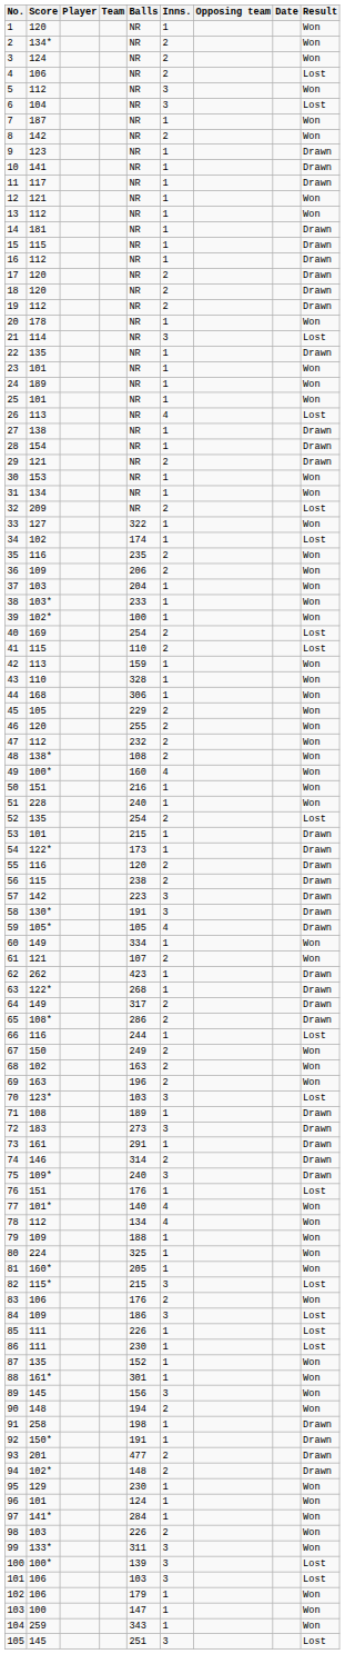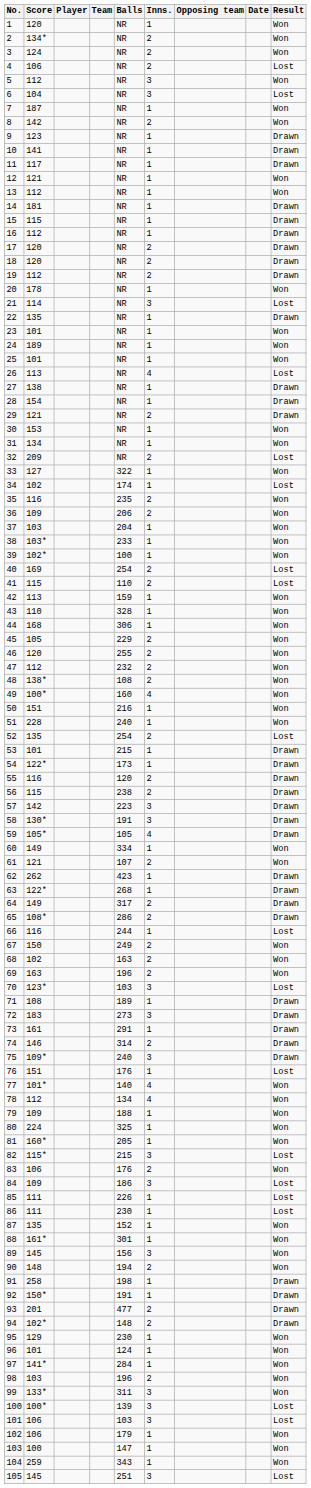 <table class="wikitable sortable" style="font-size:95%">
 <tr>
 <th>No.</th>
 <th>Score</th>
 <th>Player</th>
 <th>Team</th>
 <th>Balls</th>
 <th>Inns.</th>
 <th>Opposing team</th>
 <th>Date</th>
 <th>Result</th>
 </tr>
 <tr>
 <td>1</td>
 <td>120</td>
 <td></td>
 <td></td>
 <td> NR</td>
 <td>1</td>
 <td></td>
 <td></td>
 <td>Won</td>
 </tr>
 <tr>
 <td>2</td>
 <td>134*</td>
 <td></td>
 <td></td>
 <td> NR</td>
 <td>2</td>
 <td></td>
 <td></td>
 <td>Won</td>
 </tr>
 <tr>
 <td>3</td>
 <td>124</td>
 <td></td>
 <td></td>
 <td> NR</td>
 <td>2</td>
 <td></td>
 <td></td>
 <td>Won</td>
 </tr>
 <tr>
 <td>4</td>
 <td>106</td>
 <td> </td>
 <td></td>
 <td> NR</td>
 <td>2</td>
 <td></td>
 <td></td>
 <td>Lost</td>
 </tr>
 <tr>
 <td>5</td>
 <td>112</td>
 <td></td>
 <td></td>
 <td> NR</td>
 <td>3</td>
 <td></td>
 <td></td>
 <td>Won</td>
 </tr>
 <tr>
 <td>6</td>
 <td>104</td>
 <td> </td>
 <td></td>
 <td> NR</td>
 <td>3</td>
 <td></td>
 <td></td>
 <td>Lost</td>
 </tr>
 <tr>
 <td>7</td>
 <td>187</td>
 <td></td>
 <td></td>
 <td> NR</td>
 <td>1</td>
 <td></td>
 <td></td>
 <td>Won</td>
 </tr>
 <tr>
 <td>8</td>
 <td>142</td>
 <td></td>
 <td></td>
 <td> NR</td>
 <td>2</td>
 <td></td>
 <td></td>
 <td>Won</td>
 </tr>
 <tr>
 <td>9</td>
 <td>123</td>
 <td> </td>
 <td></td>
 <td> NR</td>
 <td>1</td>
 <td></td>
 <td></td>
 <td>Drawn</td>
 </tr>
 <tr>
 <td>10</td>
 <td>141</td>
 <td></td>
 <td></td>
 <td> NR</td>
 <td>1</td>
 <td></td>
 <td></td>
 <td>Drawn</td>
 </tr>
 <tr>
 <td>11</td>
 <td>117</td>
 <td></td>
 <td></td>
 <td> NR</td>
 <td>1</td>
 <td></td>
 <td></td>
 <td>Drawn</td>
 </tr>
 <tr>
 <td>12</td>
 <td>121</td>
 <td></td>
 <td></td>
 <td> NR</td>
 <td>1</td>
 <td></td>
 <td></td>
 <td>Won</td>
 </tr>
 <tr>
 <td>13</td>
 <td>112</td>
 <td></td>
 <td></td>
 <td> NR</td>
 <td>1</td>
 <td></td>
 <td></td>
 <td>Won</td>
 </tr>
 <tr>
 <td>14</td>
 <td>181</td>
 <td></td>
 <td></td>
 <td> NR</td>
 <td>1</td>
 <td></td>
 <td></td>
 <td>Drawn</td>
 </tr>
 <tr>
 <td>15</td>
 <td>115</td>
 <td></td>
 <td></td>
 <td> NR</td>
 <td>1</td>
 <td></td>
 <td></td>
 <td>Drawn</td>
 </tr>
 <tr>
 <td>16</td>
 <td>112</td>
 <td></td>
 <td></td>
 <td> NR</td>
 <td>1</td>
 <td></td>
 <td></td>
 <td>Drawn</td>
 </tr>
 <tr>
 <td>17</td>
 <td>120</td>
 <td> </td>
 <td></td>
 <td> NR</td>
 <td>2</td>
 <td></td>
 <td></td>
 <td>Drawn</td>
 </tr>
 <tr>
 <td>18</td>
 <td>120</td>
 <td> </td>
 <td></td>
 <td> NR</td>
 <td>2</td>
 <td></td>
 <td></td>
 <td>Drawn</td>
 </tr>
 <tr>
 <td>19</td>
 <td>112</td>
 <td> </td>
 <td></td>
 <td> NR</td>
 <td>2</td>
 <td></td>
 <td></td>
 <td>Drawn</td>
 </tr>
 <tr>
 <td>20</td>
 <td>178</td>
 <td></td>
 <td></td>
 <td> NR</td>
 <td>1</td>
 <td></td>
 <td></td>
 <td>Won</td>
 </tr>
 <tr>
 <td>21</td>
 <td>114</td>
 <td> </td>
 <td></td>
 <td> NR</td>
 <td>3</td>
 <td></td>
 <td></td>
 <td>Lost</td>
 </tr>
 <tr>
 <td>22</td>
 <td>135</td>
 <td></td>
 <td></td>
 <td> NR</td>
 <td>1</td>
 <td></td>
 <td></td>
 <td>Drawn</td>
 </tr>
 <tr>
 <td>23</td>
 <td>101</td>
 <td></td>
 <td></td>
 <td> NR</td>
 <td>1</td>
 <td></td>
 <td></td>
 <td>Won</td>
 </tr>
 <tr>
 <td>24</td>
 <td>189</td>
 <td></td>
 <td></td>
 <td> NR</td>
 <td>1</td>
 <td></td>
 <td></td>
 <td>Won</td>
 </tr>
 <tr>
 <td>25</td>
 <td>101</td>
 <td></td>
 <td></td>
 <td> NR</td>
 <td>1</td>
 <td></td>
 <td></td>
 <td>Won</td>
 </tr>
 <tr>
 <td>26</td>
 <td>113</td>
 <td></td>
 <td></td>
 <td> NR</td>
 <td>4</td>
 <td></td>
 <td></td>
 <td>Lost</td>
 </tr>
 <tr>
 <td>27</td>
 <td>138</td>
 <td> </td>
 <td></td>
 <td> NR</td>
 <td>1</td>
 <td></td>
 <td></td>
 <td>Drawn</td>
 </tr>
 <tr>
 <td>28</td>
 <td>154</td>
 <td></td>
 <td></td>
 <td> NR</td>
 <td>1</td>
 <td></td>
 <td></td>
 <td>Drawn</td>
 </tr>
 <tr>
 <td>29</td>
 <td>121</td>
 <td></td>
 <td></td>
 <td> NR</td>
 <td>2</td>
 <td></td>
 <td></td>
 <td>Drawn</td>
 </tr>
 <tr>
 <td>30</td>
 <td>153</td>
 <td></td>
 <td></td>
 <td> NR</td>
 <td>1</td>
 <td></td>
 <td></td>
 <td>Won</td>
 </tr>
 <tr>
 <td>31</td>
 <td>134</td>
 <td></td>
 <td></td>
 <td> NR</td>
 <td>1</td>
 <td></td>
 <td></td>
 <td>Won</td>
 </tr>
 <tr>
 <td>32</td>
 <td>209</td>
 <td></td>
 <td></td>
 <td> NR</td>
 <td>2</td>
 <td></td>
 <td></td>
 <td>Lost</td>
 </tr>
 <tr>
 <td>33</td>
 <td>127</td>
 <td> </td>
 <td></td>
 <td> 322</td>
 <td>1</td>
 <td></td>
 <td></td>
 <td>Won</td>
 </tr>
 <tr>
 <td>34</td>
 <td>102</td>
 <td></td>
 <td></td>
 <td> 174</td>
 <td>1</td>
 <td></td>
 <td></td>
 <td>Lost</td>
 </tr>
 <tr>
 <td>35</td>
 <td>116</td>
 <td></td>
 <td></td>
 <td> 235</td>
 <td>2</td>
 <td></td>
 <td></td>
 <td>Won</td>
 </tr>
 <tr>
 <td>36</td>
 <td>109</td>
 <td></td>
 <td></td>
 <td> 206</td>
 <td>2</td>
 <td></td>
 <td></td>
 <td>Won</td>
 </tr>
 <tr>
 <td>37</td>
 <td>103</td>
 <td></td>
 <td></td>
 <td> 204</td>
 <td>1</td>
 <td></td>
 <td></td>
 <td>Won</td>
 </tr>
 <tr>
 <td>38</td>
 <td>103*</td>
 <td></td>
 <td></td>
 <td> 233</td>
 <td>1</td>
 <td></td>
 <td></td>
 <td>Won</td>
 </tr>
 <tr>
 <td>39</td>
 <td>102*</td>
 <td></td>
 <td></td>
 <td> 100</td>
 <td>1</td>
 <td></td>
 <td></td>
 <td>Won</td>
 </tr>
 <tr>
 <td>40</td>
 <td>169</td>
 <td> </td>
 <td></td>
 <td> 254</td>
 <td>2</td>
 <td></td>
 <td></td>
 <td>Lost</td>
 </tr>
 <tr>
 <td>41</td>
 <td>115</td>
 <td></td>
 <td></td>
 <td> 110</td>
 <td>2</td>
 <td></td>
 <td></td>
 <td>Lost</td>
 </tr>
 <tr>
 <td>42</td>
 <td>113</td>
 <td> </td>
 <td></td>
 <td> 159</td>
 <td>1</td>
 <td></td>
 <td></td>
 <td>Won</td>
 </tr>
 <tr>
 <td>43</td>
 <td>110</td>
 <td> </td>
 <td></td>
 <td> 328</td>
 <td>1</td>
 <td></td>
 <td></td>
 <td>Won</td>
 </tr>
 <tr>
 <td>44</td>
 <td>168</td>
 <td> </td>
 <td></td>
 <td> 306</td>
 <td>1</td>
 <td></td>
 <td></td>
 <td>Won</td>
 </tr>
 <tr>
 <td>45</td>
 <td>105</td>
 <td> </td>
 <td></td>
 <td> 229</td>
 <td>2</td>
 <td></td>
 <td></td>
 <td>Won</td>
 </tr>
 <tr>
 <td>46</td>
 <td>120</td>
 <td> </td>
 <td></td>
 <td> 255</td>
 <td>2</td>
 <td></td>
 <td></td>
 <td>Won</td>
 </tr>
 <tr>
 <td>47</td>
 <td>112</td>
 <td> </td>
 <td></td>
 <td> 232</td>
 <td>2</td>
 <td></td>
 <td></td>
 <td>Won</td>
 </tr>
 <tr>
 <td>48</td>
 <td>138*</td>
 <td></td>
 <td></td>
 <td> 108</td>
 <td>2</td>
 <td></td>
 <td></td>
 <td>Won</td>
 </tr>
 <tr>
 <td>49</td>
 <td>100*</td>
 <td></td>
 <td></td>
 <td> 160</td>
 <td>4</td>
 <td></td>
 <td></td>
 <td>Won</td>
 </tr>
 <tr>
 <td>50</td>
 <td>151</td>
 <td> </td>
 <td></td>
 <td> 216</td>
 <td>1</td>
 <td></td>
 <td></td>
 <td>Won</td>
 </tr>
 <tr>
 <td>51</td>
 <td>228</td>
 <td> </td>
 <td></td>
 <td> 240</td>
 <td>1</td>
 <td></td>
 <td></td>
 <td>Won</td>
 </tr>
 <tr>
 <td>52</td>
 <td>135</td>
 <td></td>
 <td></td>
 <td> 254</td>
 <td>2</td>
 <td></td>
 <td></td>
 <td>Lost</td>
 </tr>
 <tr>
 <td>53</td>
 <td>101</td>
 <td></td>
 <td></td>
 <td> 215</td>
 <td>1</td>
 <td></td>
 <td></td>
 <td>Drawn</td>
 </tr>
 <tr>
 <td>54</td>
 <td>122*</td>
 <td></td>
 <td></td>
 <td> 173</td>
 <td>1</td>
 <td></td>
 <td></td>
 <td>Drawn</td>
 </tr>
 <tr>
 <td>55</td>
 <td>116</td>
 <td></td>
 <td></td>
 <td> 120</td>
 <td>2</td>
 <td></td>
 <td></td>
 <td>Drawn</td>
 </tr>
 <tr>
 <td>56</td>
 <td>115</td>
 <td></td>
 <td></td>
 <td> 238</td>
 <td>2</td>
 <td></td>
 <td></td>
 <td>Drawn</td>
 </tr>
 <tr>
 <td>57</td>
 <td>142</td>
 <td> </td>
 <td></td>
 <td> 223</td>
 <td>3</td>
 <td></td>
 <td></td>
 <td>Drawn</td>
 </tr>
 <tr>
 <td>58</td>
 <td>130*</td>
 <td> </td>
 <td></td>
 <td> 191</td>
 <td>3</td>
 <td></td>
 <td></td>
 <td>Drawn</td>
 </tr>
 <tr>
 <td>59</td>
 <td>105*</td>
 <td></td>
 <td></td>
 <td> 105</td>
 <td>4</td>
 <td></td>
 <td></td>
 <td>Drawn</td>
 </tr>
 <tr>
 <td>60</td>
 <td>149</td>
 <td> </td>
 <td></td>
 <td> 334</td>
 <td>1</td>
 <td></td>
 <td></td>
 <td>Won</td>
 </tr>
 <tr>
 <td>61</td>
 <td>121</td>
 <td> </td>
 <td></td>
 <td> 107</td>
 <td>2</td>
 <td></td>
 <td></td>
 <td>Won</td>
 </tr>
 <tr>
 <td>62</td>
 <td>262</td>
 <td></td>
 <td></td>
 <td> 423</td>
 <td>1</td>
 <td></td>
 <td></td>
 <td>Drawn</td>
 </tr>
 <tr>
 <td>63</td>
 <td>122*</td>
 <td></td>
 <td></td>
 <td> 268</td>
 <td>1</td>
 <td></td>
 <td></td>
 <td>Drawn</td>
 </tr>
 <tr>
 <td>64</td>
 <td>149</td>
 <td> </td>
 <td></td>
 <td> 317</td>
 <td>2</td>
 <td></td>
 <td></td>
 <td>Drawn</td>
 </tr>
 <tr>
 <td>65</td>
 <td>108*</td>
 <td> </td>
 <td></td>
 <td> 286</td>
 <td>2</td>
 <td></td>
 <td></td>
 <td>Drawn</td>
 </tr>
 <tr>
 <td>66</td>
 <td>116</td>
 <td></td>
 <td></td>
 <td> 244</td>
 <td>1</td>
 <td></td>
 <td></td>
 <td>Lost</td>
 </tr>
 <tr>
 <td>67</td>
 <td>150</td>
 <td> </td>
 <td></td>
 <td> 249</td>
 <td>2</td>
 <td></td>
 <td></td>
 <td>Won</td>
 </tr>
 <tr>
 <td>68</td>
 <td>102</td>
 <td> </td>
 <td></td>
 <td> 163</td>
 <td>2</td>
 <td></td>
 <td></td>
 <td>Won</td>
 </tr>
 <tr>
 <td>69</td>
 <td>163</td>
 <td> </td>
 <td></td>
 <td> 196</td>
 <td>2</td>
 <td></td>
 <td></td>
 <td>Won</td>
 </tr>
 <tr>
 <td>70</td>
 <td>123*</td>
 <td></td>
 <td></td>
 <td> 103</td>
 <td>3</td>
 <td></td>
 <td></td>
 <td>Lost</td>
 </tr>
 <tr>
 <td>71</td>
 <td>108</td>
 <td> </td>
 <td></td>
 <td> 189</td>
 <td>1</td>
 <td></td>
 <td></td>
 <td>Drawn</td>
 </tr>
 <tr>
 <td>72</td>
 <td>183</td>
 <td> </td>
 <td></td>
 <td> 273</td>
 <td>3</td>
 <td></td>
 <td></td>
 <td>Drawn</td>
 </tr>
 <tr>
 <td>73</td>
 <td>161</td>
 <td> </td>
 <td></td>
 <td> 291</td>
 <td>1</td>
 <td></td>
 <td></td>
 <td>Drawn</td>
 </tr>
 <tr>
 <td>74</td>
 <td>146</td>
 <td> </td>
 <td></td>
 <td> 314</td>
 <td>2</td>
 <td></td>
 <td></td>
 <td>Drawn</td>
 </tr>
 <tr>
 <td>75</td>
 <td>109*</td>
 <td> </td>
 <td></td>
 <td> 240</td>
 <td>3</td>
 <td></td>
 <td></td>
 <td>Drawn</td>
 </tr>
 <tr>
 <td>76</td>
 <td>151</td>
 <td> </td>
 <td></td>
 <td> 176</td>
 <td>1</td>
 <td></td>
 <td></td>
 <td>Lost</td>
 </tr>
 <tr>
 <td>77</td>
 <td>101*</td>
 <td> </td>
 <td></td>
 <td> 140</td>
 <td>4</td>
 <td></td>
 <td></td>
 <td>Won</td>
 </tr>
 <tr>
 <td>78</td>
 <td>112</td>
 <td> </td>
 <td></td>
 <td> 134</td>
 <td>4</td>
 <td></td>
 <td></td>
 <td>Won</td>
 </tr>
 <tr>
 <td>79</td>
 <td>109</td>
 <td> </td>
 <td></td>
 <td> 188</td>
 <td>1</td>
 <td></td>
 <td></td>
 <td>Won</td>
 </tr>
 <tr>
 <td>80</td>
 <td>224</td>
 <td> </td>
 <td></td>
 <td> 325</td>
 <td>1</td>
 <td></td>
 <td></td>
 <td>Won</td>
 </tr>
 <tr>
 <td>81</td>
 <td>160*</td>
 <td> </td>
 <td></td>
 <td> 205</td>
 <td>1</td>
 <td></td>
 <td></td>
 <td>Won</td>
 </tr>
 <tr>
 <td>82</td>
 <td>115*</td>
 <td></td>
 <td></td>
 <td> 215</td>
 <td>3</td>
 <td></td>
 <td></td>
 <td>Lost</td>
 </tr>
 <tr>
 <td>83</td>
 <td>106</td>
 <td> </td>
 <td></td>
 <td> 176</td>
 <td>2</td>
 <td></td>
 <td></td>
 <td>Won</td>
 </tr>
 <tr>
 <td>84</td>
 <td>109</td>
 <td></td>
 <td></td>
 <td> 186</td>
 <td>3</td>
 <td></td>
 <td></td>
 <td>Lost</td>
 </tr>
 <tr>
 <td>85</td>
 <td>111</td>
 <td></td>
 <td></td>
 <td> 226</td>
 <td>1</td>
 <td></td>
 <td></td>
 <td>Lost</td>
 </tr>
 <tr>
 <td>86</td>
 <td>111</td>
 <td></td>
 <td></td>
 <td> 230</td>
 <td>1</td>
 <td></td>
 <td></td>
 <td>Lost</td>
 </tr>
 <tr>
 <td>87</td>
 <td>135</td>
 <td> </td>
 <td></td>
 <td> 152</td>
 <td>1</td>
 <td></td>
 <td></td>
 <td>Won</td>
 </tr>
 <tr>
 <td>88</td>
 <td>161*</td>
 <td> </td>
 <td></td>
 <td> 301</td>
 <td>1</td>
 <td></td>
 <td></td>
 <td>Won</td>
 </tr>
 <tr>
 <td>89</td>
 <td>145</td>
 <td> </td>
 <td></td>
 <td> 156</td>
 <td>3</td>
 <td></td>
 <td></td>
 <td>Won</td>
 </tr>
 <tr>
 <td>90</td>
 <td>148</td>
 <td> </td>
 <td></td>
 <td> 194</td>
 <td>2</td>
 <td></td>
 <td></td>
 <td>Won</td>
 </tr>
 <tr>
 <td>91</td>
 <td>258</td>
 <td></td>
 <td></td>
 <td> 198</td>
 <td>1</td>
 <td></td>
 <td></td>
 <td>Drawn</td>
 </tr>
 <tr>
 <td>92</td>
 <td>150*</td>
 <td></td>
 <td></td>
 <td> 191</td>
 <td>1</td>
 <td></td>
 <td></td>
 <td>Drawn</td>
 </tr>
 <tr>
 <td>93</td>
 <td>201</td>
 <td> </td>
 <td></td>
 <td> 477</td>
 <td>2</td>
 <td></td>
 <td></td>
 <td>Drawn</td>
 </tr>
 <tr>
 <td>94</td>
 <td>102*</td>
 <td> </td>
 <td></td>
 <td> 148</td>
 <td>2</td>
 <td></td>
 <td></td>
 <td>Drawn</td>
 </tr>
 <tr>
 <td>95</td>
 <td>129</td>
 <td> </td>
 <td></td>
 <td> 230</td>
 <td>1</td>
 <td></td>
 <td></td>
 <td>Won</td>
 </tr>
 <tr>
 <td>96</td>
 <td>101</td>
 <td></td>
 <td></td>
 <td> 124</td>
 <td>1</td>
 <td></td>
 <td></td>
 <td>Won</td>
 </tr>
 <tr>
 <td>97</td>
 <td>141*</td>
 <td> </td>
 <td></td>
 <td> 284</td>
 <td>1</td>
 <td></td>
 <td></td>
 <td>Won</td>
 </tr>
 <tr>
 <td>98</td>
 <td>103</td>
 <td></td>
 <td></td>
-<td> 226</td>
+<td> 196</td>
 <td>2</td>
 <td></td>
 <td></td>
 <td>Won</td>
 </tr>
 <tr>
 <td>99</td>
 <td>133*</td>
 <td></td>
 <td></td>
 <td> 311</td>
 <td>3</td>
 <td></td>
 <td></td>
 <td>Won</td>
 </tr>
 <tr>
 <td>100</td>
 <td>100*</td>
 <td></td>
 <td></td>
 <td> 139</td>
 <td>3</td>
 <td></td>
 <td></td>
 <td>Lost</td>
 </tr>
 <tr>
 <td>101</td>
 <td>106</td>
 <td></td>
 <td></td>
 <td> 103</td>
 <td>3</td>
 <td></td>
 <td></td>
 <td>Lost</td>
 </tr>
 <tr>
 <td>102</td>
 <td>106</td>
 <td> </td>
 <td></td>
 <td> 179</td>
 <td>1</td>
 <td></td>
 <td></td>
 <td>Won</td>
 </tr>
 <tr>
 <td>103</td>
 <td>100</td>
 <td></td>
 <td></td>
 <td> 147</td>
 <td>1</td>
 <td></td>
 <td></td>
 <td>Won</td>
 </tr>
 <tr>
 <td>104</td>
 <td>259</td>
 <td></td>
 <td></td>
 <td> 343</td>
 <td>1</td>
 <td></td>
 <td></td>
 <td>Won</td>
 </tr>
 <tr>
 <td>105</td>
 <td>145</td>
 <td></td>
 <td></td>
 <td> 251</td>
 <td>3</td>
 <td></td>
 <td></td>
 <td>Lost</td>
 </tr>
 </table>
